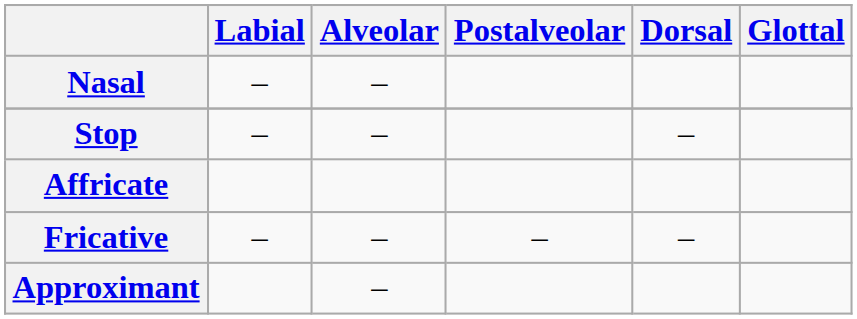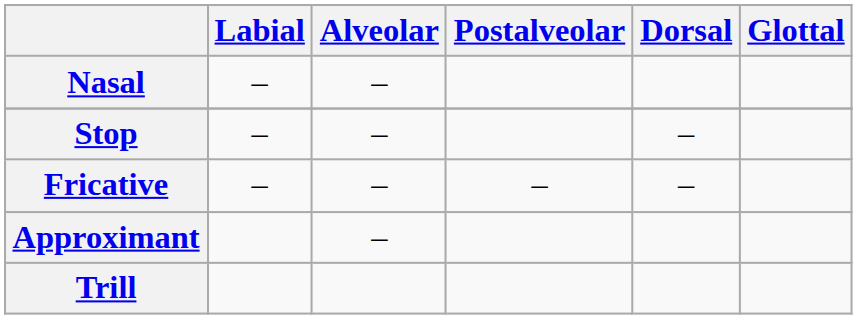 <table class="wikitable">
 <tr>
 <th> </th>
 <th><a href='#'>Labial</a></th>
 <th><a href='#'>Alveolar</a></th>
 <th><a href='#'>Postalveolar</a></th>
 <th><a href='#'>Dorsal</a></th>
 <th><a href='#'>Glottal</a></th>
 </tr>
 <tr align=center>
 <th><a href='#'>Nasal</a></th>
 <td> – </td>
 <td> – </td>
 <td> </td>
 <td></td>
 <td> </td>
 </tr>
 <tr>
 </tr>
 <tr align=center>
 <th><a href='#'>Stop</a></th>
 <td> – </td>
 <td> – </td>
 <td> </td>
 <td> – </td>
 <td> </td>
 </tr>
 <tr align=center>
-<th><a href='#'>Affricate</a></th>
-<td></td>
-<td></td>
-<td></td>
-<td></td>
-<td> </td>
-</tr>
-<tr align=center>
 <th><a href='#'>Fricative</a></th>
 <td> – </td>
 <td> – </td>
 <td> – </td>
 <td> – </td>
 <td></td>
 </tr>
 <tr align=center>
 <th><a href='#'>Approximant</a></th>
 <td></td>
 <td> – </td>
 <td> </td>
 <td></td>
 <td> </td>
 </tr>
+<tr align=center>
+<th><a href='#'>Trill</a></th>
+<td> </td>
+<td></td>
+<td> </td>
+<td> </td>
+<td> </td>
+</tr>
 </table>
